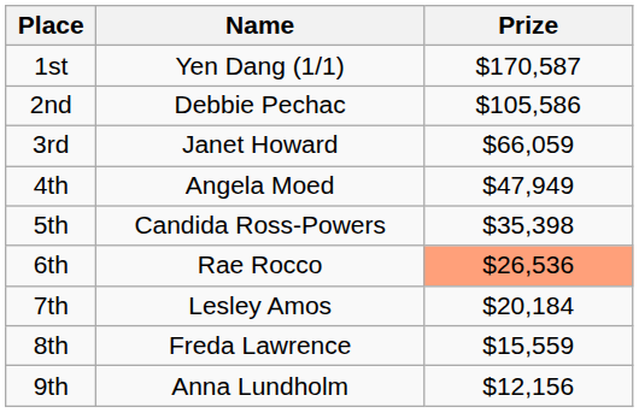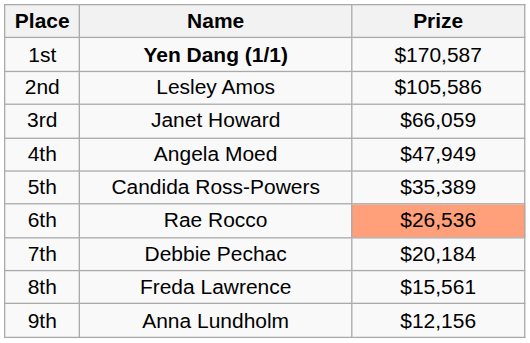 <table class="wikitable">
 <tr>
 <th width="50">Place</th>
 <th width="200">Name</th>
 <th width="125">Prize</th>
 </tr>
 <tr>
 <td align = "center">1st</td>
-<td align = "center">Yen Dang (1/1)</td>
+<td align = "center"><strong>Yen Dang (1/1)</strong></td>
 <td align = "center">$170,587</td>
 </tr>
 <tr>
 <td align = "center">2nd</td>
-<td align = "center">Debbie Pechac</td>
+<td align = "center">Lesley Amos</td>
 <td align = "center">$105,586</td>
 </tr>
 <tr>
 <td align = "center">3rd</td>
 <td align = "center">Janet Howard</td>
 <td align = "center">$66,059</td>
 </tr>
 <tr>
 <td align = "center">4th</td>
 <td align = "center">Angela Moed</td>
 <td align = "center">$47,949</td>
 </tr>
 <tr>
 <td align = "center">5th</td>
 <td align = "center">Candida Ross-Powers</td>
-<td align = "center">$35,398</td>
+<td align = "center">$35,389</td>
 </tr>
 <tr>
 <td align = "center">6th</td>
 <td align = "center">Rae Rocco</td>
 <td align = "center" style="background: lightsalmon;">$26,536</td>
 </tr>
 <tr>
 <td align = "center">7th</td>
-<td align = "center">Lesley Amos</td>
+<td align = "center">Debbie Pechac</td>
 <td align = "center">$20,184</td>
 </tr>
 <tr>
 <td align = "center">8th</td>
 <td align = "center">Freda Lawrence</td>
-<td align = "center">$15,559</td>
+<td align = "center">$15,561</td>
 </tr>
 <tr>
 <td align = "center">9th</td>
 <td align = "center">Anna Lundholm</td>
 <td align = "center">$12,156</td>
 </tr>
 </table>
